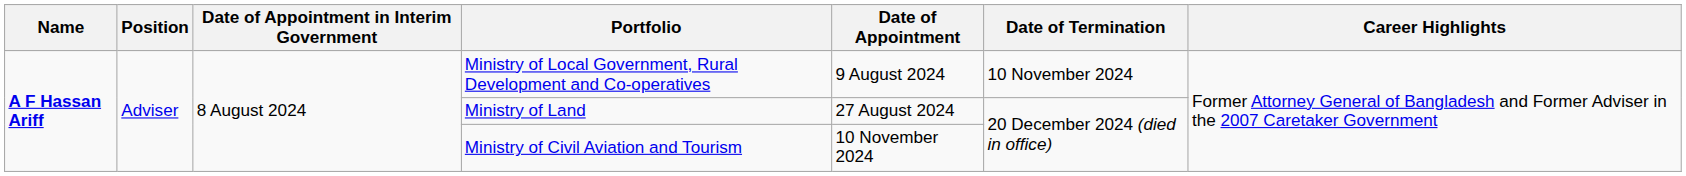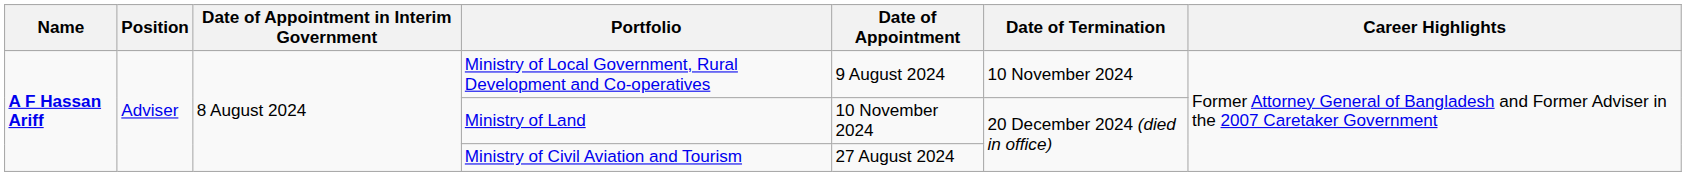 <table class="wikitable">
 <tr>
 <th>Name</th>
 <th>Position</th>
 <th>Date of Appointment in  Interim Government</th>
 <th>Portfolio</th>
 <th>Date of Appointment</th>
 <th>Date of Termination</th>
 <th>Career Highlights</th>
 </tr>
 <tr>
 <td rowspan="3"><a href='#'><strong>A F Hassan Ariff</strong></a></td>
 <td rowspan="3"><a href='#'>Adviser</a></td>
 <td rowspan="3">8 August 2024</td>
 <td><a href='#'>Ministry of Local Government, Rural Development and Co-operatives</a></td>
 <td>9 August 2024</td>
 <td>10 November 2024</td>
 <td rowspan="3">Former <a href='#'>Attorney General of Bangladesh</a> and Former Adviser in the <a href='#'>2007 Caretaker Government</a></td>
 </tr>
 <tr>
 <td><a href='#'>Ministry of Land</a></td>
-<td>27 August 2024</td>
+<td>10 November 2024</td>
 <td rowspan="2">20 December 2024 <em>(died in office)</em></td>
 </tr>
 <tr>
 <td><a href='#'>Ministry of Civil Aviation and Tourism</a></td>
-<td>10 November 2024</td>
+<td>27 August 2024</td>
 </tr>
 </table>
